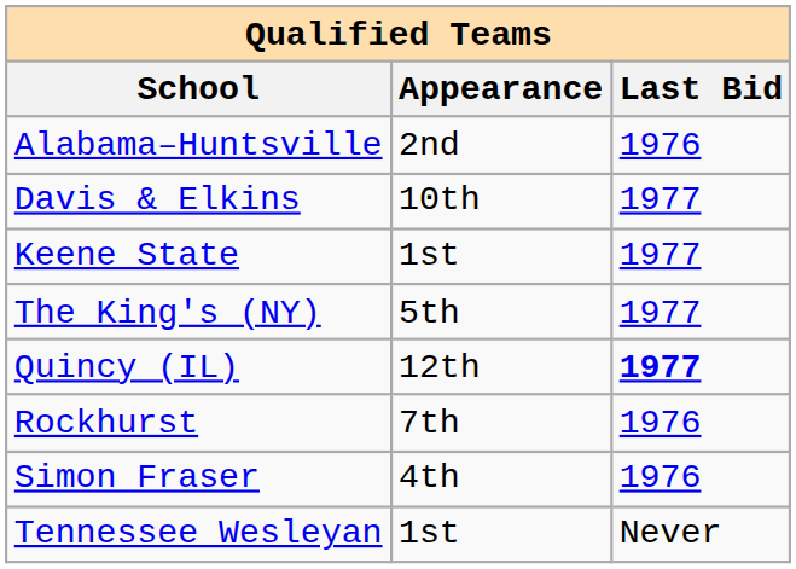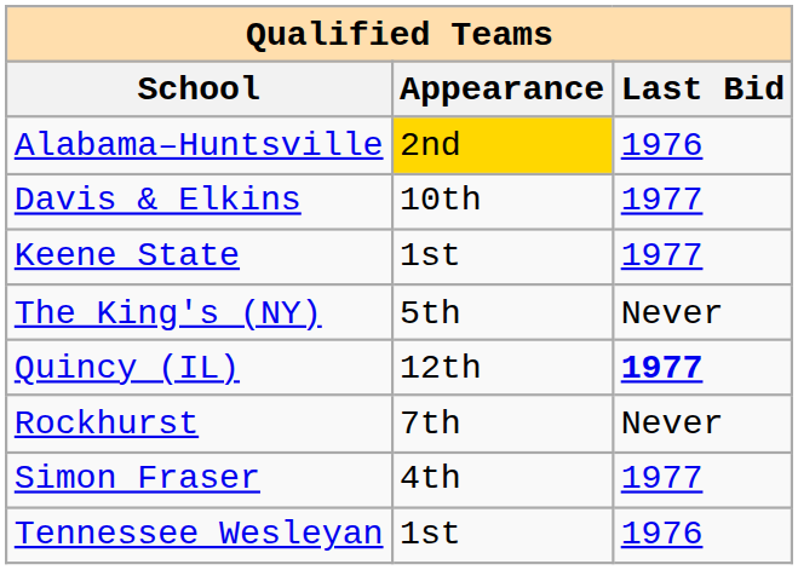 <table class="wikitable">
 <tr>
 <th colspan="5" style="background:#ffdead;">Qualified Teams</th>
 </tr>
 <tr>
 <th>School</th>
 <th>Appearance</th>
 <th>Last Bid</th>
 </tr>
 <tr>
 <td><a href='#'>Alabama–Huntsville</a></td>
-<td>2nd</td>
+<td style="background: gold;">2nd</td>
 <td><a href='#'>1976</a></td>
 </tr>
 <tr>
 <td><a href='#'>Davis & Elkins</a></td>
 <td>10th</td>
 <td><a href='#'>1977</a></td>
 </tr>
 <tr>
 <td><a href='#'>Keene State</a></td>
 <td>1st</td>
 <td><a href='#'>1977</a></td>
 </tr>
 <tr>
 <td><a href='#'>The King's (NY)</a></td>
 <td>5th</td>
-<td><a href='#'>1977</a></td>
+<td>Never</td>
 </tr>
 <tr>
 <td><a href='#'>Quincy (IL)</a></td>
 <td>12th</td>
 <td><strong><a href='#'>1977</a></strong></td>
 </tr>
 <tr>
 <td><a href='#'>Rockhurst</a></td>
 <td>7th</td>
-<td><a href='#'>1976</a></td>
+<td>Never</td>
 </tr>
 <tr>
 <td><a href='#'>Simon Fraser</a></td>
 <td>4th</td>
-<td><a href='#'>1976</a></td>
+<td><a href='#'>1977</a></td>
 </tr>
 <tr>
 <td><a href='#'>Tennessee Wesleyan</a></td>
 <td>1st</td>
-<td>Never</td>
+<td><a href='#'>1976</a></td>
 </tr>
 </table>
